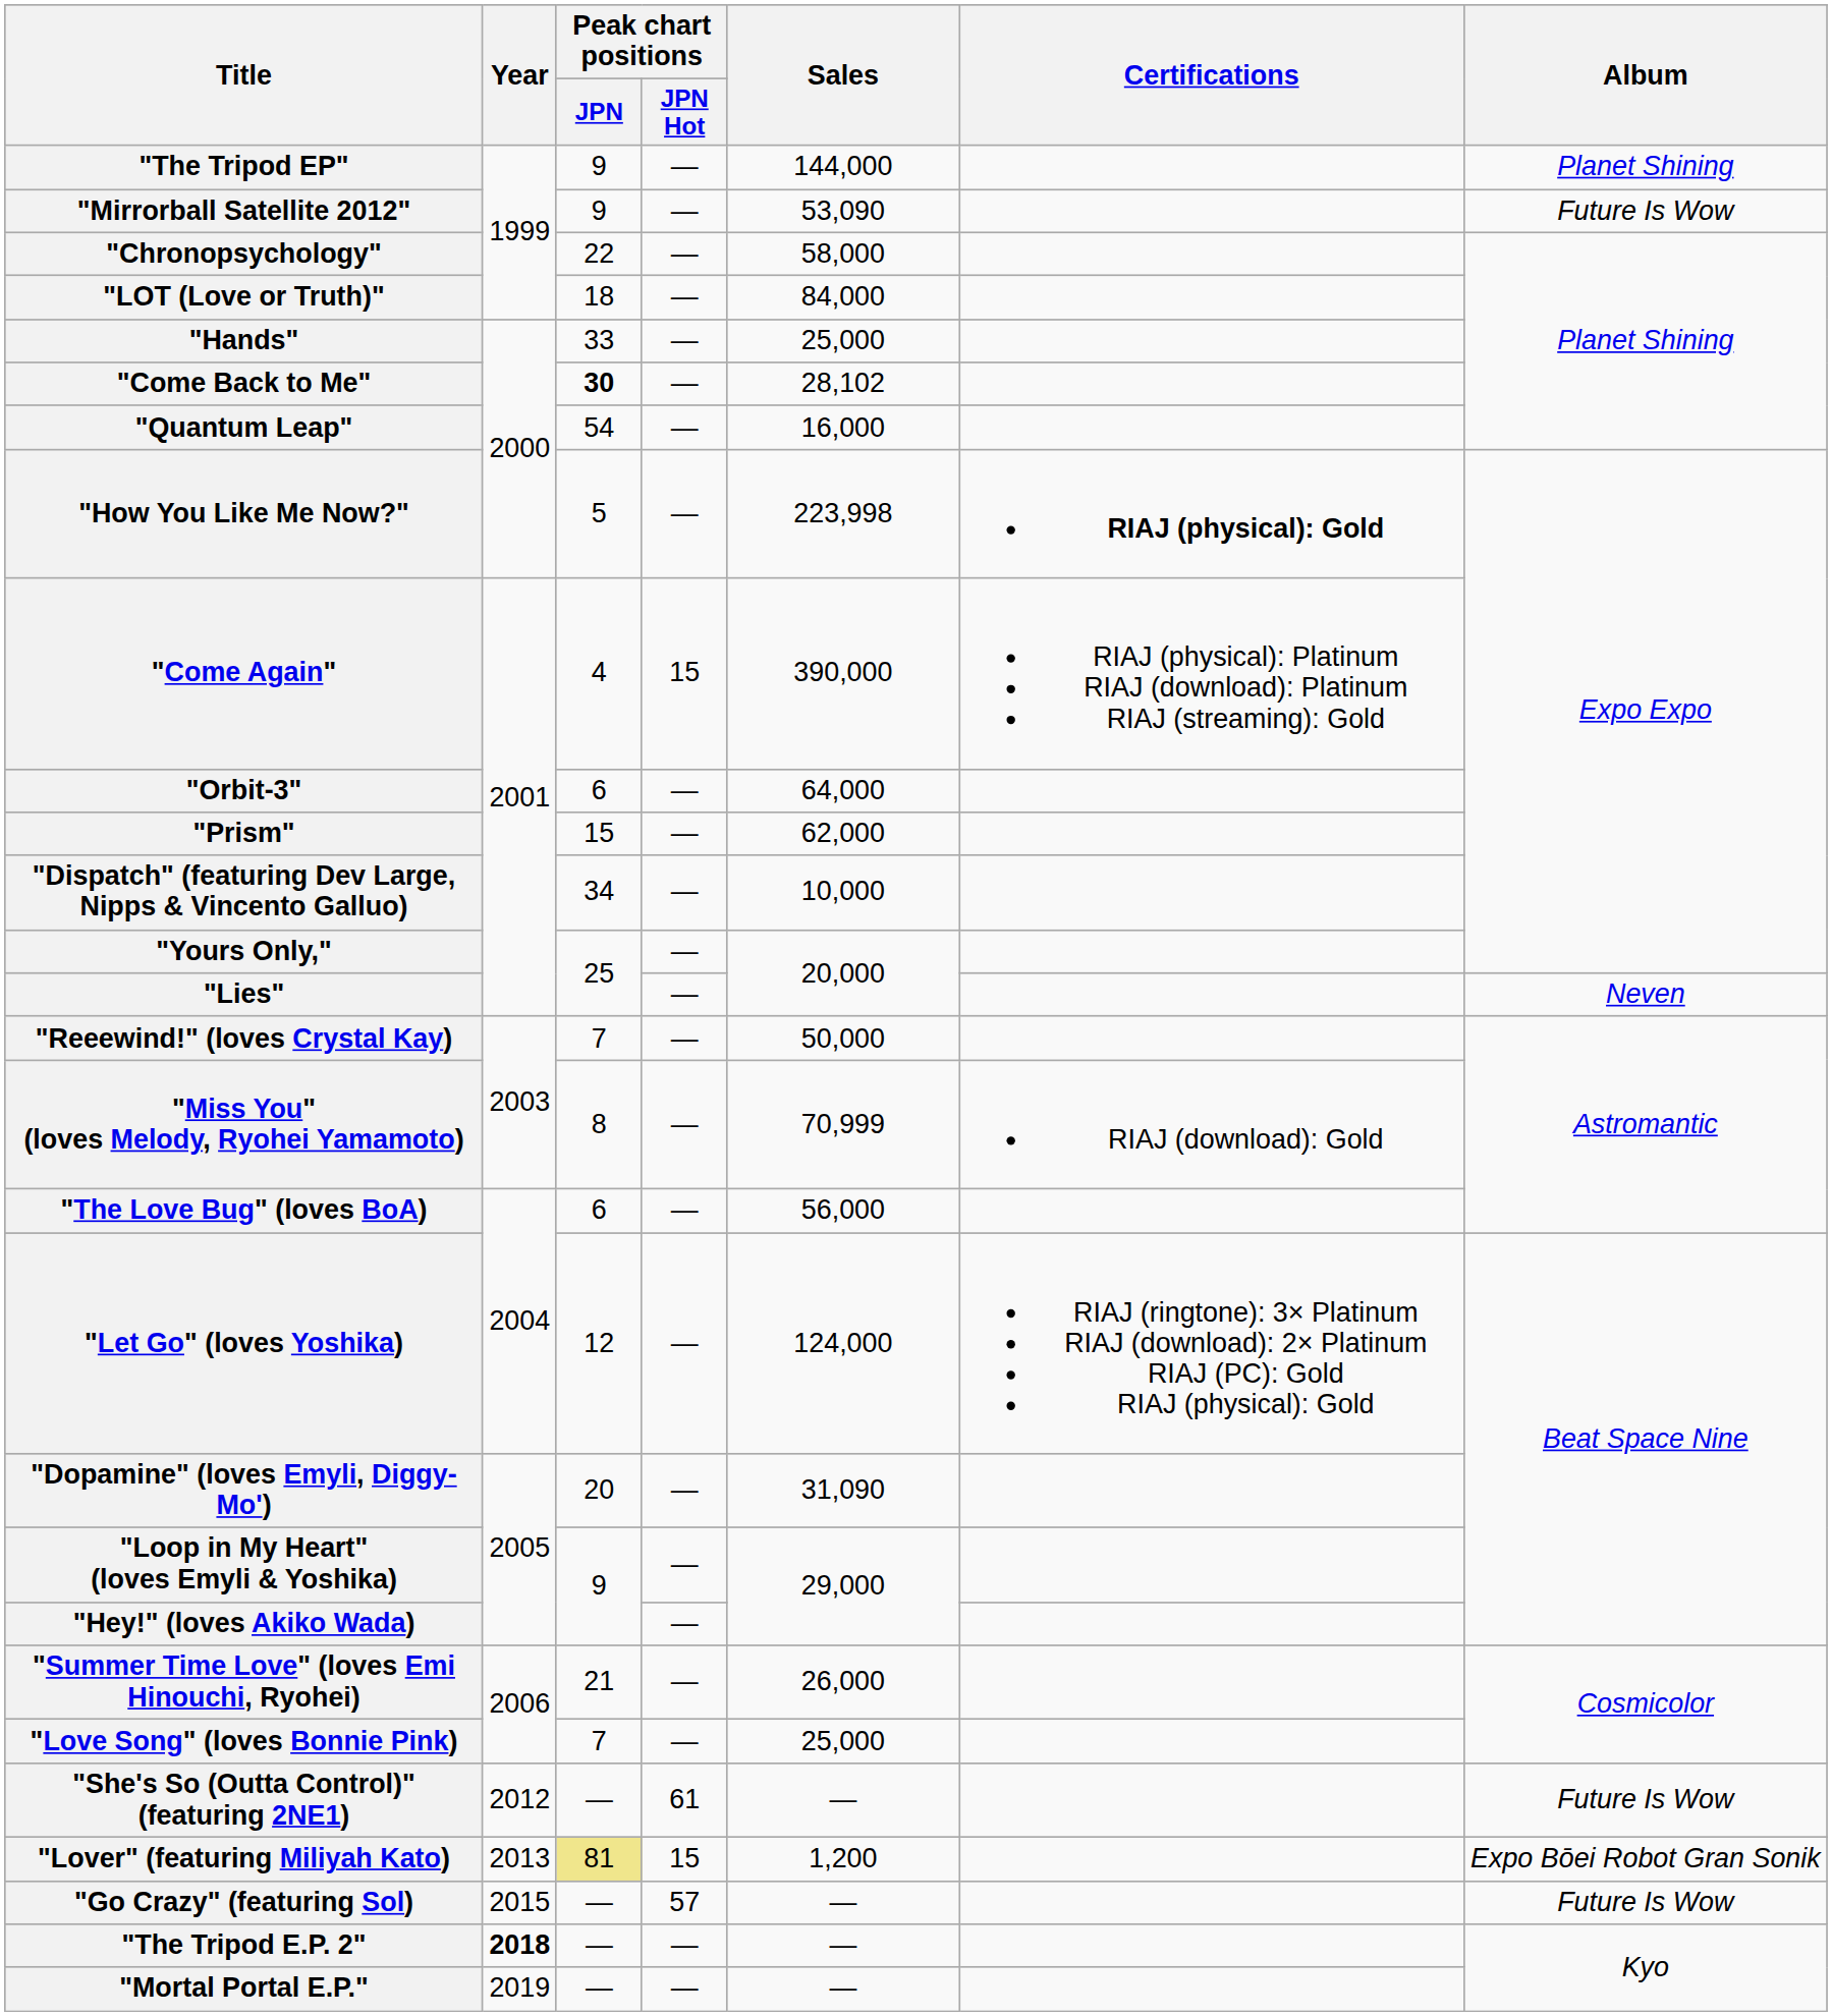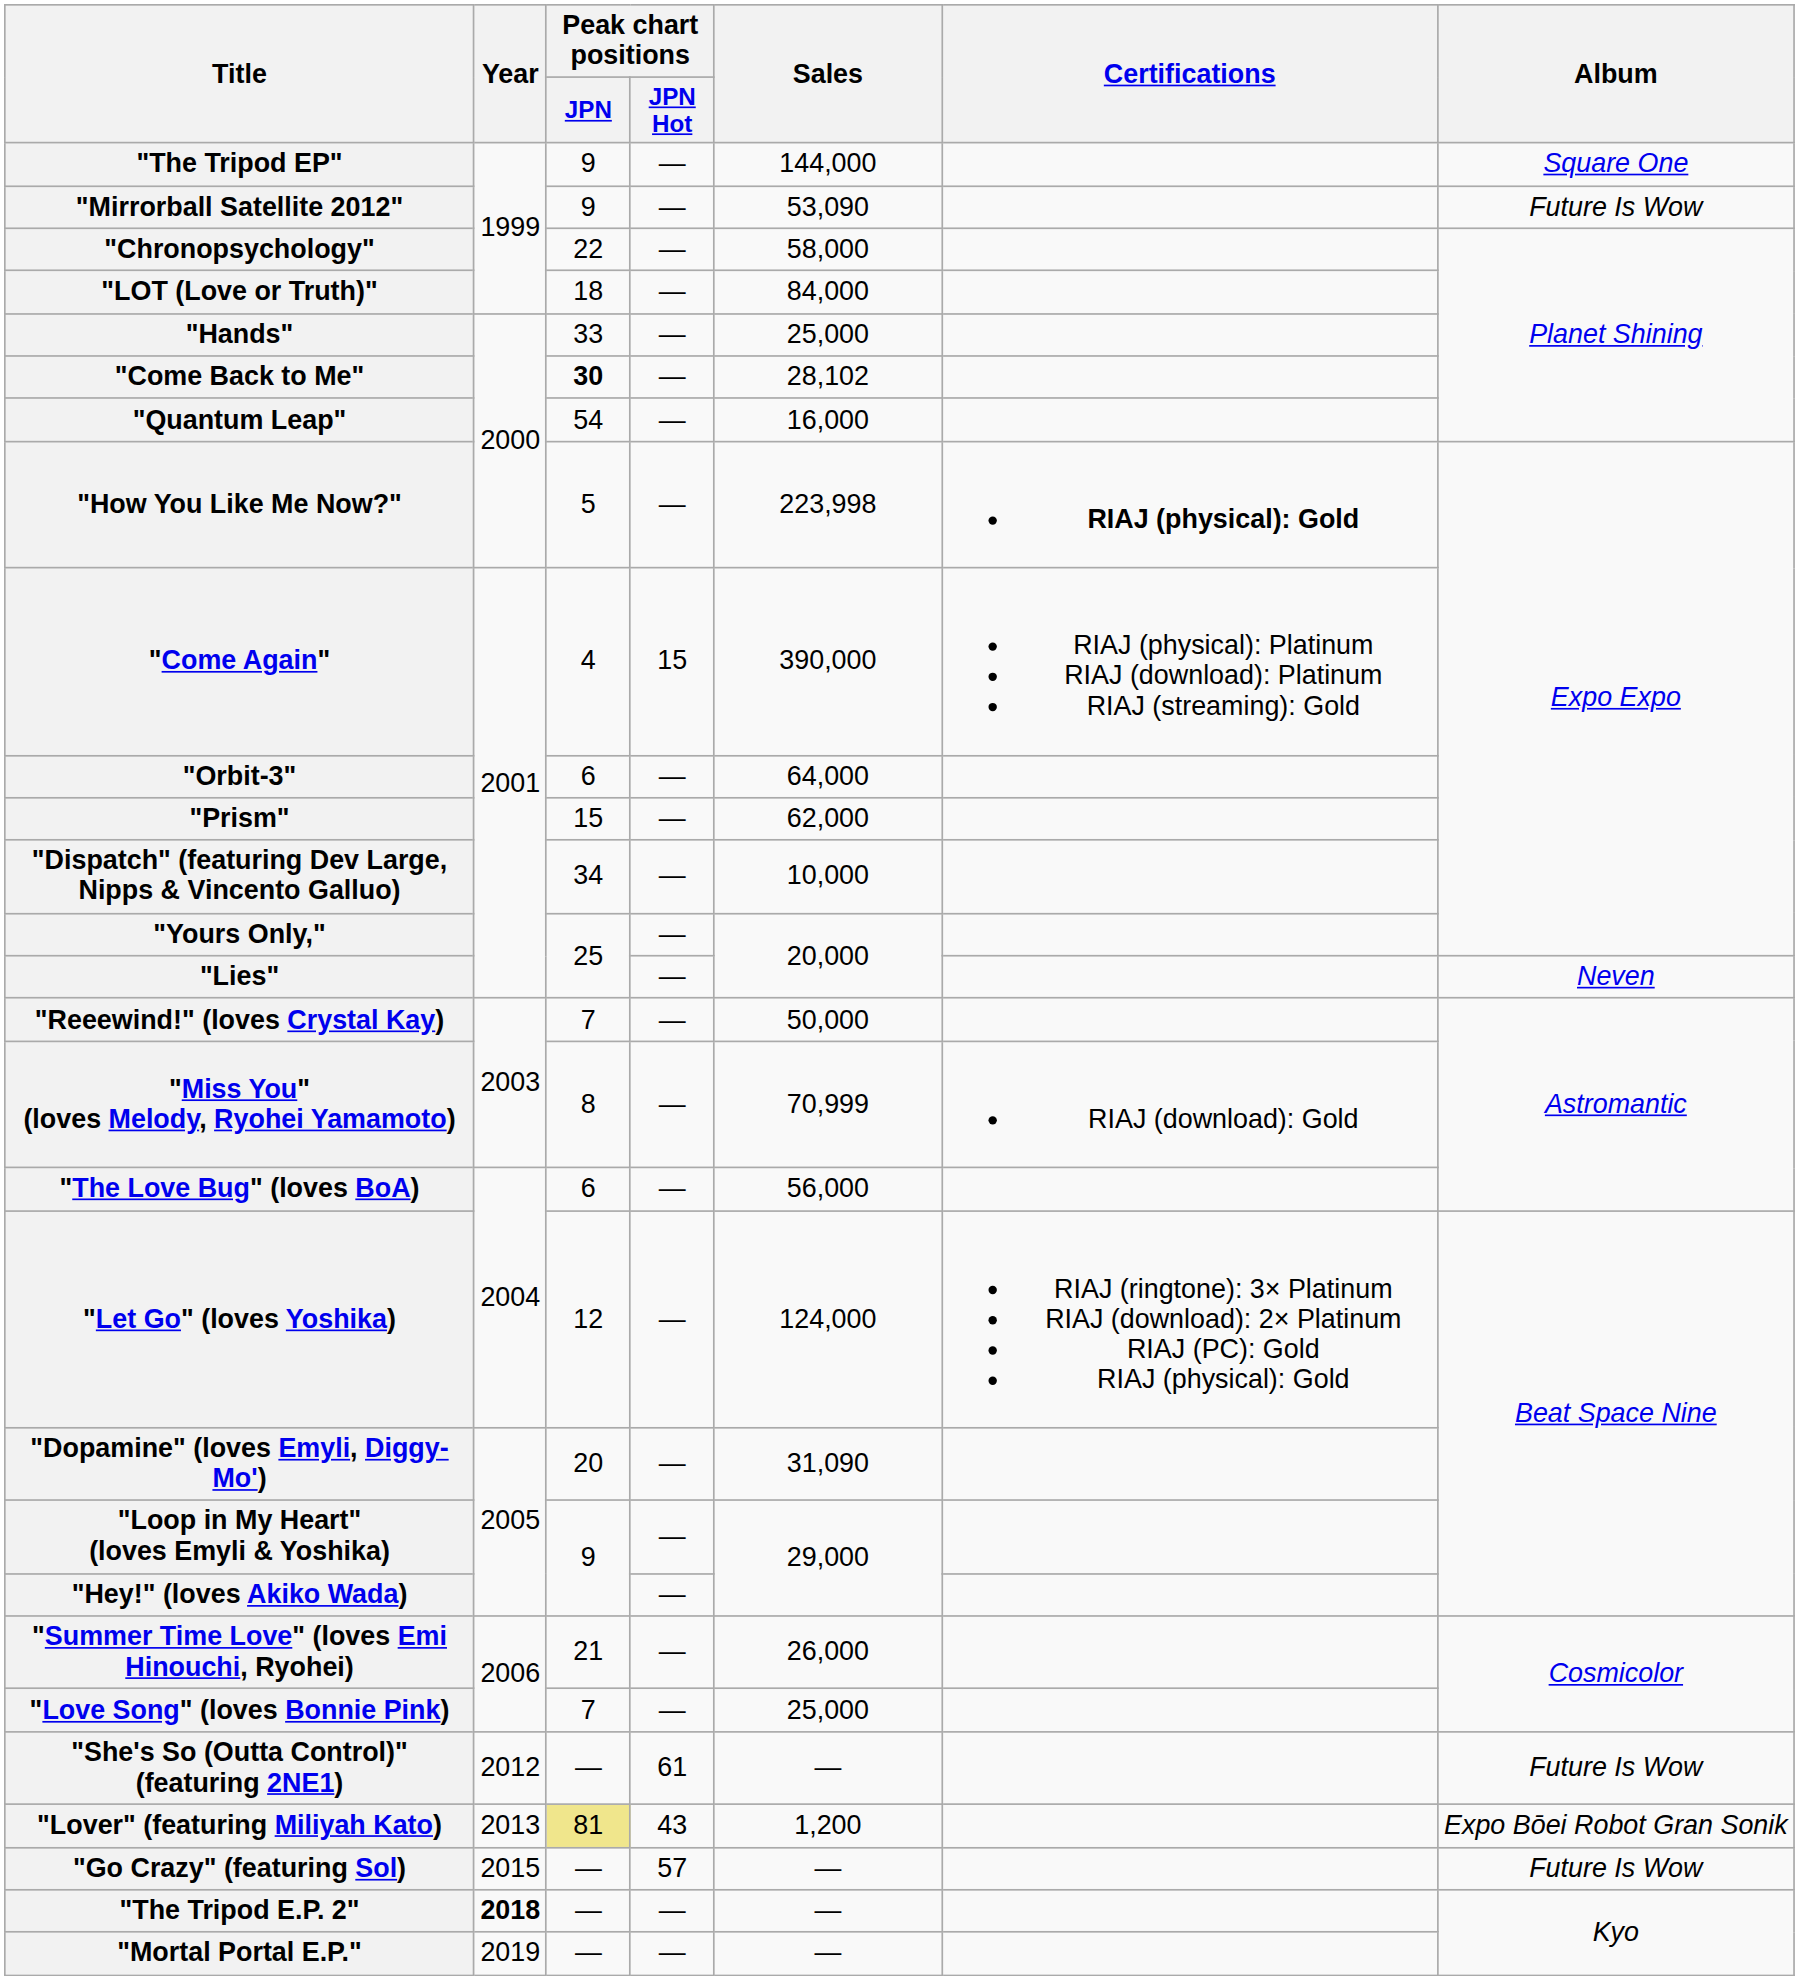 <table class="wikitable plainrowheaders" style="text-align:center;">
 <tr>
 <th scope="col" rowspan="2" style="width:17em;">Title</th>
 <th scope="col" rowspan="2">Year</th>
 <th scope="col" colspan="2">Peak chart positions</th>
 <th scope="col" rowspan="2" style="width:8em;">Sales</th>
 <th scope="col" rowspan="2" style="width:18em;"><a href='#'>Certifications</a></th>
 <th scope="col" rowspan="2">Album</th>
 </tr>
 <tr>
 <th scope="col" style="width:3em;font-size:90%;"><a href='#'>JPN</a><br></th>
 <th scope="col" style="width:3em;font-size:90%;"><a href='#'>JPN Hot</a><br></th>
 </tr>
 <tr>
 <th scope="row">"The Tripod EP"</th>
 <td rowspan="4">1999</td>
 <td>9</td>
 <td>—</td>
 <td>144,000</td>
 <td></td>
-<td><em><a href='#'>Planet Shining</a></em></td>
+<td><em><a href='#'>Square One</a></em></td>
 </tr>
 <tr>
 <th scope="row">"Mirrorball Satellite 2012"</th>
 <td>9</td>
 <td>—</td>
 <td>53,090</td>
 <td></td>
 <td><em>Future Is Wow</em></td>
 </tr>
 <tr>
 <th scope="row">"Chronopsychology"</th>
 <td>22</td>
 <td>—</td>
 <td>58,000</td>
 <td></td>
 <td rowspan=5><em><a href='#'>Planet Shining</a></em></td>
 </tr>
 <tr>
 <th scope="row">"LOT (Love or Truth)"</th>
 <td>18</td>
 <td>—</td>
 <td>84,000</td>
 <td></td>
 </tr>
 <tr>
 <th scope="row">"Hands"</th>
 <td rowspan="4">2000</td>
 <td>33</td>
 <td>—</td>
 <td>25,000</td>
 <td></td>
 </tr>
 <tr>
 <th scope="row">"Come Back to Me"</th>
 <td><strong>30</strong></td>
 <td>—</td>
 <td>28,102</td>
 <td></td>
 </tr>
 <tr>
 <th scope="row">"Quantum Leap"</th>
 <td>54</td>
 <td>—</td>
 <td>16,000</td>
 <td></td>
 </tr>
 <tr>
 <th scope="row">"How You Like Me Now?"</th>
 <td>5</td>
 <td>—</td>
 <td>223,998</td>
 <td><strong><br><ul><li>RIAJ <span>(physical)</span>: Gold</li></ul></strong></td>
 <td rowspan="6"><em><a href='#'>Expo Expo</a></em></td>
 </tr>
 <tr>
 <th scope="row">"<a href='#'>Come Again</a>"</th>
 <td rowspan="6">2001</td>
 <td>4</td>
 <td>15</td>
 <td>390,000</td>
 <td><br><ul><li>RIAJ <span>(physical)</span>: Platinum</li><li>RIAJ <span>(download)</span>: Platinum</li><li>RIAJ <span>(streaming)</span>: Gold</li></ul></td>
 </tr>
 <tr>
 <th scope="row">"Orbit-3"</th>
 <td>6</td>
 <td>—</td>
 <td>64,000</td>
 <td></td>
 </tr>
 <tr>
 <th scope="row">"Prism"</th>
 <td>15</td>
 <td>—</td>
 <td>62,000</td>
 <td></td>
 </tr>
 <tr>
 <th scope="row">"Dispatch" <span>(featuring Dev Large, Nipps & Vincento Galluo)</span></th>
 <td>34</td>
 <td>—</td>
 <td>10,000</td>
 <td></td>
 </tr>
 <tr>
 <th scope="row">"Yours Only,"</th>
 <td rowspan="2">25</td>
 <td>—</td>
 <td rowspan="2">20,000</td>
 <td></td>
 </tr>
 <tr>
 <th scope="row">"Lies"</th>
 <td>—</td>
 <td></td>
 <td><em><a href='#'>Neven</a></em></td>
 </tr>
 <tr>
 <th scope="row">"Reeewind!" <span>(loves <a href='#'>Crystal Kay</a>)</span></th>
 <td rowspan="2">2003</td>
 <td>7</td>
 <td>—</td>
 <td>50,000</td>
 <td></td>
 <td rowspan=3><em><a href='#'>Astromantic</a></em></td>
 </tr>
 <tr>
 <th scope="row">"<a href='#'>Miss You</a>" <br><span>(loves <a href='#'>Melody</a>, <a href='#'>Ryohei Yamamoto</a>)</span></th>
 <td>8</td>
 <td>—</td>
 <td>70,999</td>
 <td><br><ul><li>RIAJ <span>(download)</span>: Gold</li></ul></td>
 </tr>
 <tr>
 <th scope="row">"<a href='#'>The Love Bug</a>" <span>(loves <a href='#'>BoA</a>)</span></th>
 <td rowspan="2">2004</td>
 <td>6</td>
 <td>—</td>
 <td>56,000</td>
 <td></td>
 </tr>
 <tr>
 <th scope="row">"<a href='#'>Let Go</a>" <span>(loves <a href='#'>Yoshika</a>)</span></th>
 <td>12</td>
 <td>—</td>
 <td>124,000</td>
 <td><br><ul><li>RIAJ <span>(ringtone)</span>: 3× Platinum</li><li>RIAJ <span>(download)</span>: 2× Platinum</li><li>RIAJ <span>(PC)</span>: Gold</li><li>RIAJ <span>(physical)</span>: Gold</li></ul></td>
 <td rowspan=4><em><a href='#'>Beat Space Nine</a></em></td>
 </tr>
 <tr>
 <th scope="row">"Dopamine" <span>(loves <a href='#'>Emyli</a>, <a href='#'>Diggy-Mo'</a>)</span></th>
 <td rowspan="3">2005</td>
 <td>20</td>
 <td>—</td>
 <td>31,090</td>
 <td></td>
 </tr>
 <tr>
 <th scope="row">"Loop in My Heart" <br><span>(loves Emyli & Yoshika)</span></th>
 <td rowspan="2">9</td>
 <td>—</td>
 <td rowspan="2">29,000</td>
 <td></td>
 </tr>
 <tr>
 <th scope="row">"Hey!" <span>(loves <a href='#'>Akiko Wada</a>)</span></th>
 <td>—</td>
 <td></td>
 </tr>
 <tr>
 <th scope="row">"<a href='#'>Summer Time Love</a>" <span>(loves <a href='#'>Emi Hinouchi</a>, Ryohei)</span></th>
 <td rowspan="2">2006</td>
 <td>21</td>
 <td>—</td>
 <td>26,000</td>
 <td></td>
 <td rowspan="2"><em><a href='#'>Cosmicolor</a></em></td>
 </tr>
 <tr>
 <th scope="row">"<a href='#'>Love Song</a>" <span>(loves <a href='#'>Bonnie Pink</a>)</span></th>
 <td>7</td>
 <td>—</td>
 <td>25,000</td>
 <td></td>
 </tr>
 <tr>
 <th scope="row">"She's So (Outta Control)" <br><span>(featuring <a href='#'>2NE1</a>)</span></th>
 <td>2012</td>
 <td>—</td>
 <td>61</td>
 <td>—</td>
 <td></td>
 <td><em>Future Is Wow</em></td>
 </tr>
 <tr>
 <th scope="row">"Lover" <span>(featuring <a href='#'>Miliyah Kato</a>)</span></th>
 <td>2013</td>
 <td style="background: khaki;">81</td>
-<td>15</td>
+<td>43</td>
 <td>1,200</td>
 <td></td>
 <td><em>Expo Bōei Robot Gran Sonik</em></td>
 </tr>
 <tr>
 <th scope="row">"Go Crazy" <span>(featuring <a href='#'>Sol</a>)</span></th>
 <td>2015</td>
 <td>—</td>
 <td>57</td>
 <td>—</td>
 <td></td>
 <td><em>Future Is Wow</em></td>
 </tr>
 <tr>
 <th scope="row">"The Tripod E.P. 2"</th>
 <td><strong>2018</strong></td>
 <td>—</td>
 <td>—</td>
 <td>—</td>
 <td></td>
 <td rowspan="2"><em>Kyo</em></td>
 </tr>
 <tr>
 <th scope="row">"Mortal Portal E.P."</th>
 <td>2019</td>
 <td>—</td>
 <td>—</td>
 <td>—</td>
 <td></td>
 </tr>
 </table>
